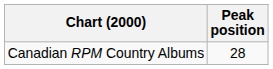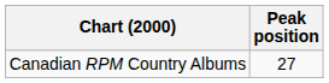 <table class="wikitable">
 <tr>
 <th>Chart (2000)</th>
 <th>Peak<br>position</th>
 </tr>
 <tr>
 <td>Canadian <em>RPM</em> Country Albums</td>
-<td align="center">28</td>
+<td align="center">27</td>
 </tr>
 </table>
